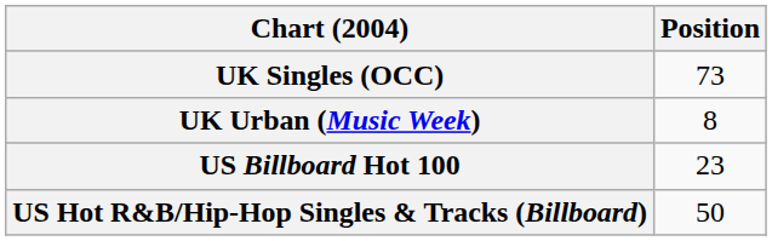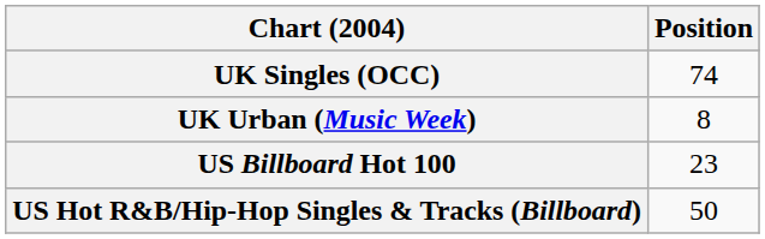 <table class="wikitable sortable plainrowheaders" style="text-align:center">
 <tr>
 <th>Chart (2004)</th>
 <th>Position</th>
 </tr>
 <tr>
 <th scope="row">UK Singles (OCC)</th>
-<td>73</td>
+<td>74</td>
 </tr>
 <tr>
 <th scope="row">UK Urban (<em><a href='#'>Music Week</a></em>)</th>
 <td>8</td>
 </tr>
 <tr>
 <th scope="row">US <em>Billboard</em> Hot 100</th>
 <td>23</td>
 </tr>
 <tr>
 <th scope="row">US Hot R&B/Hip-Hop Singles & Tracks (<em>Billboard</em>)</th>
 <td>50</td>
 </tr>
 </table>
